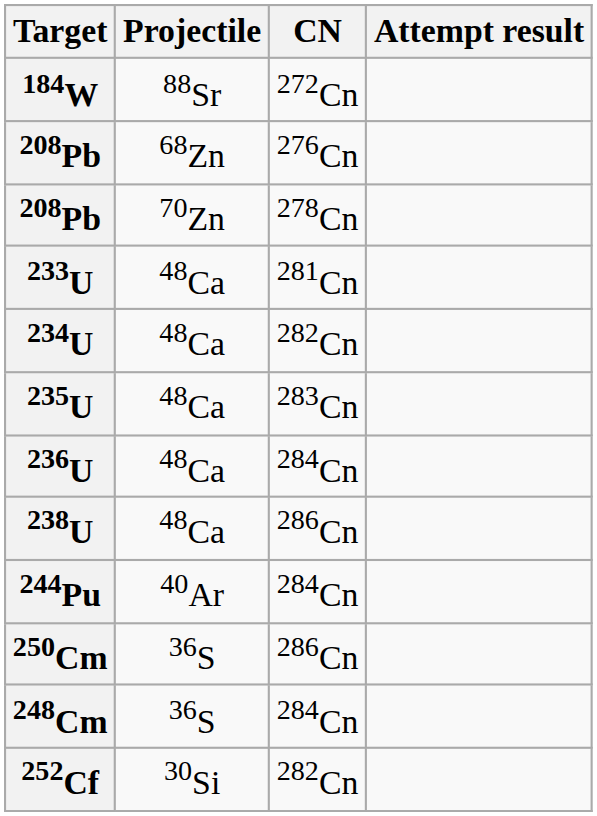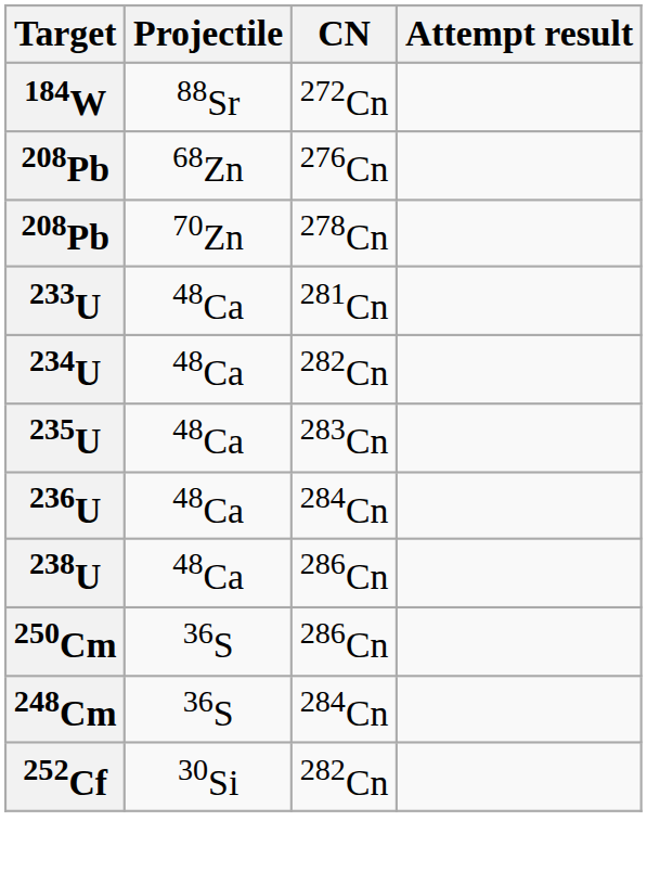 <table class="wikitable" style="text-align:center">
 <tr>
 <th>Target</th>
 <th>Projectile</th>
 <th>CN</th>
 <th>Attempt result</th>
 </tr>
 <tr>
 <th><sup>184</sup>W</th>
 <td><sup>88</sup>Sr</td>
 <td><sup>272</sup>Cn</td>
 <td></td>
 </tr>
 <tr>
 <th><sup>208</sup>Pb</th>
 <td><sup>68</sup>Zn</td>
 <td><sup>276</sup>Cn</td>
 <td></td>
 </tr>
 <tr>
 <th><sup>208</sup>Pb</th>
 <td><sup>70</sup>Zn</td>
 <td><sup>278</sup>Cn</td>
 <td></td>
 </tr>
 <tr>
 <th><sup>233</sup>U</th>
 <td><sup>48</sup>Ca</td>
 <td><sup>281</sup>Cn</td>
 <td></td>
 </tr>
 <tr>
 <th><sup>234</sup>U</th>
 <td><sup>48</sup>Ca</td>
 <td><sup>282</sup>Cn</td>
 <td></td>
 </tr>
 <tr>
 <th><sup>235</sup>U</th>
 <td><sup>48</sup>Ca</td>
 <td><sup>283</sup>Cn</td>
 <td></td>
 </tr>
 <tr>
 <th><sup>236</sup>U</th>
 <td><sup>48</sup>Ca</td>
 <td><sup>284</sup>Cn</td>
 <td></td>
 </tr>
 <tr>
 <th><sup>238</sup>U</th>
 <td><sup>48</sup>Ca</td>
 <td><sup>286</sup>Cn</td>
 <td></td>
 </tr>
 <tr>
-<th><sup>244</sup>Pu</th>
-<td><sup>40</sup>Ar</td>
-<td><sup>284</sup>Cn</td>
-<td></td>
-</tr>
-<tr>
 <th><sup>250</sup>Cm</th>
 <td><sup>36</sup>S</td>
 <td><sup>286</sup>Cn</td>
 <td></td>
 </tr>
 <tr>
 <th><sup>248</sup>Cm</th>
 <td><sup>36</sup>S</td>
 <td><sup>284</sup>Cn</td>
 <td></td>
 </tr>
 <tr>
 <th><sup>252</sup>Cf</th>
 <td><sup>30</sup>Si</td>
 <td><sup>282</sup>Cn</td>
 <td></td>
 </tr>
 </table>
